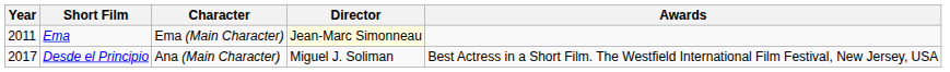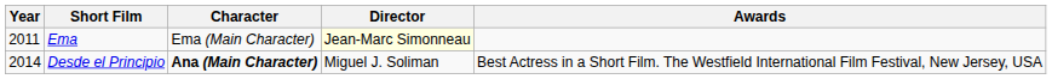 <table class="wikitable">
 <tr>
 <th align="center">Year</th>
 <th align="center">Short Film</th>
 <th align="center">Character</th>
 <th align="center">Director</th>
 <th align="center">Awards</th>
 </tr>
 <tr>
 <td>2011</td>
 <td><em><a href='#'>Ema</a></em></td>
 <td>Ema <em>(Main Character)</em></td>
 <td style="background: lightyellow;">Jean-Marc Simonneau</td>
 <td></td>
 </tr>
 <tr>
-<td>2017</td>
+<td>2014</td>
 <td><em><a href='#'>Desde el Principio</a></em></td>
-<td>Ana <em>(Main Character)</em></td>
+<td><strong>Ana <em>(Main Character)</em></strong></td>
 <td>Miguel J. Soliman</td>
 <td>Best Actress in a Short Film. The Westfield International Film Festival, New Jersey, USA</td>
 </tr>
 </table>
